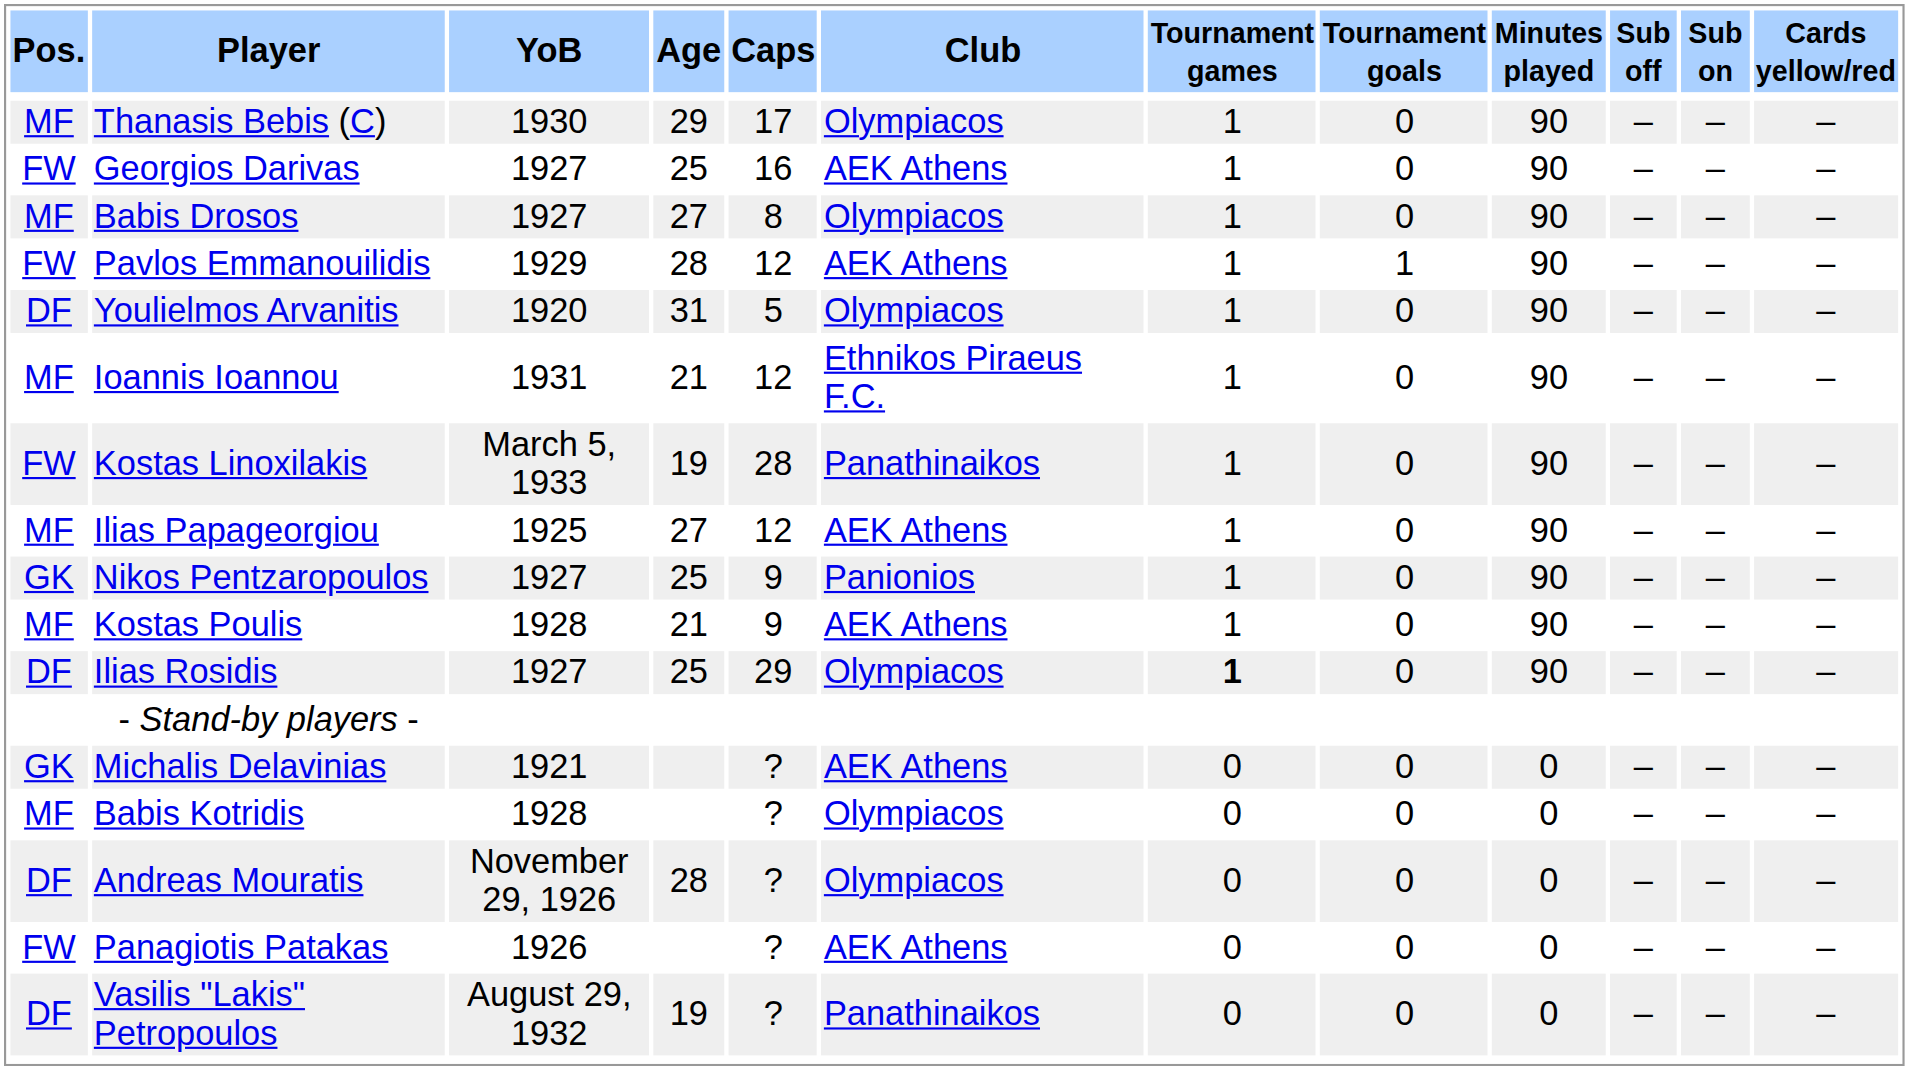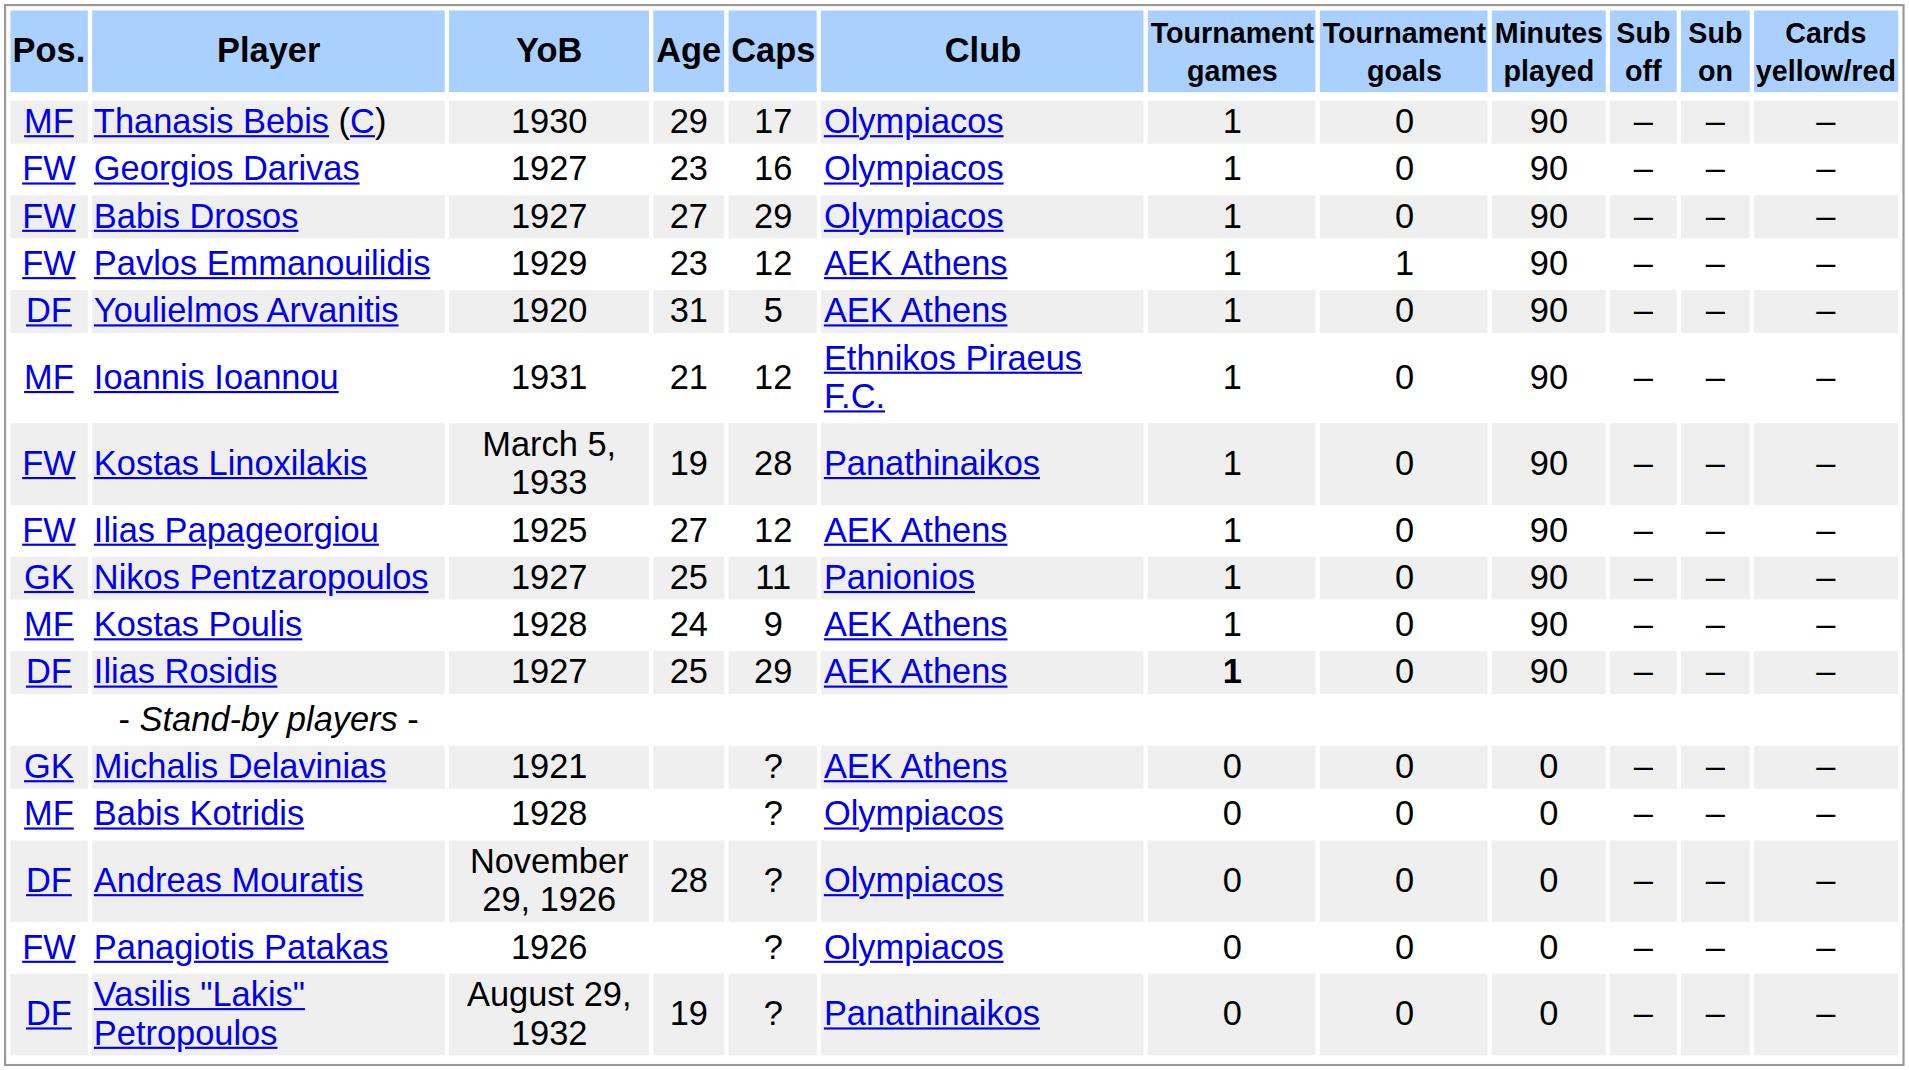 <table border="0" width="100%" style="border: 1px solid #999; background-color:#FFFFFF; text-align:center">
 <tr align="center" bgcolor="#AAD0FF">
 <th width=4%>Pos.</th>
 <th width=23%>Player</th>
 <th width=12%>YoB</th>
 <th width=4%>Age</th>
 <th width=4%>Caps</th>
 <th width=21%>Club</th>
 <th width=6%><small>Tournament<br>games</small></th>
 <th width=6%><small>Tournament<br>goals</small></th>
 <th width=4%><small>Minutes<br>played</small></th>
 <th width=4%><small>Sub off</small></th>
 <th width=4%><small>Sub on</small></th>
 <th width=4%><small>Cards<br>yellow/red</small></th>
 </tr>
 <tr>
 </tr>
 <tr bgcolor="#EFEFEF">
 <td><a href='#'>MF</a></td>
 <td align="left"><a href='#'>Thanasis Bebis</a> (<a href='#'>C</a>)</td>
 <td>1930</td>
 <td>29</td>
 <td>17</td>
 <td align="left"> <a href='#'>Olympiacos</a></td>
 <td>1</td>
 <td>0</td>
 <td>90</td>
 <td>–</td>
 <td>–</td>
 <td>–</td>
 </tr>
 <tr>
 <td><a href='#'>FW</a></td>
 <td align="left"><a href='#'>Georgios Darivas</a></td>
 <td>1927</td>
-<td>25</td>
+<td>23</td>
 <td>16</td>
-<td align="left"> <a href='#'>AEK Athens</a></td>
+<td align="left"> <a href='#'>Olympiacos</a></td>
 <td>1</td>
 <td>0</td>
 <td>90</td>
 <td>–</td>
 <td>–</td>
 <td>–</td>
 </tr>
 <tr bgcolor="#EFEFEF">
-<td><a href='#'>MF</a></td>
+<td><a href='#'>FW</a></td>
 <td align="left"><a href='#'>Babis Drosos</a></td>
 <td>1927</td>
 <td>27</td>
-<td>8</td>
+<td>29</td>
 <td align="left"> <a href='#'>Olympiacos</a></td>
 <td>1</td>
 <td>0</td>
 <td>90</td>
 <td>–</td>
 <td>–</td>
 <td>–</td>
 </tr>
 <tr>
 <td><a href='#'>FW</a></td>
 <td align="left"><a href='#'>Pavlos Emmanouilidis</a></td>
 <td>1929</td>
-<td>28</td>
+<td>23</td>
 <td>12</td>
 <td align="left"> <a href='#'>AEK Athens</a></td>
 <td>1</td>
 <td>1</td>
 <td>90</td>
 <td>–</td>
 <td>–</td>
 <td>–</td>
 </tr>
 <tr bgcolor="#EFEFEF">
 <td><a href='#'>DF</a></td>
 <td align="left"><a href='#'>Youlielmos Arvanitis</a></td>
 <td>1920</td>
 <td>31</td>
 <td>5</td>
-<td align="left"> <a href='#'>Olympiacos</a></td>
+<td align="left"> <a href='#'>AEK Athens</a></td>
 <td>1</td>
 <td>0</td>
 <td>90</td>
 <td>–</td>
 <td>–</td>
 <td>–</td>
 </tr>
 <tr>
 <td><a href='#'>MF</a></td>
 <td align="left"><a href='#'>Ioannis Ioannou</a></td>
 <td>1931</td>
 <td>21</td>
 <td>12</td>
 <td align="left"> <a href='#'>Ethnikos Piraeus F.C.</a></td>
 <td>1</td>
 <td>0</td>
 <td>90</td>
 <td>–</td>
 <td>–</td>
 <td>–</td>
 </tr>
 <tr bgcolor="#EFEFEF">
 <td><a href='#'>FW</a></td>
 <td align="left"><a href='#'>Kostas Linoxilakis</a></td>
 <td>March 5, 1933</td>
 <td>19</td>
 <td>28</td>
 <td align="left"> <a href='#'>Panathinaikos</a></td>
 <td>1</td>
 <td>0</td>
 <td>90</td>
 <td>–</td>
 <td>–</td>
 <td>–</td>
 </tr>
 <tr>
-<td><a href='#'>MF</a></td>
+<td><a href='#'>FW</a></td>
 <td align="left"><a href='#'>Ilias Papageorgiou</a></td>
 <td>1925</td>
 <td>27</td>
 <td>12</td>
 <td align="left"> <a href='#'>AEK Athens</a></td>
 <td>1</td>
 <td>0</td>
 <td>90</td>
 <td>–</td>
 <td>–</td>
 <td>–</td>
 </tr>
 <tr bgcolor="#EFEFEF">
 <td><a href='#'>GK</a></td>
 <td align="left"><a href='#'>Nikos Pentzaropoulos</a></td>
 <td>1927</td>
 <td>25</td>
-<td>9</td>
+<td>11</td>
 <td align="left"> <a href='#'>Panionios</a></td>
 <td>1</td>
 <td>0</td>
 <td>90</td>
 <td>–</td>
 <td>–</td>
 <td>–</td>
 </tr>
 <tr>
 <td><a href='#'>MF</a></td>
 <td align="left"><a href='#'>Kostas Poulis</a></td>
 <td>1928</td>
-<td>21</td>
+<td>24</td>
 <td>9</td>
 <td align="left"> <a href='#'>AEK Athens</a></td>
 <td>1</td>
 <td>0</td>
 <td>90</td>
 <td>–</td>
 <td>–</td>
 <td>–</td>
 </tr>
 <tr bgcolor="#EFEFEF">
 <td><a href='#'>DF</a></td>
 <td align="left"><a href='#'>Ilias Rosidis</a></td>
 <td>1927</td>
 <td>25</td>
 <td>29</td>
-<td align="left"> <a href='#'>Olympiacos</a></td>
+<td align="left"> <a href='#'>AEK Athens</a></td>
 <td><strong>1</strong></td>
 <td>0</td>
 <td>90</td>
 <td>–</td>
 <td>–</td>
 <td>–</td>
 </tr>
 <tr>
 <td></td>
 <td>- <em>Stand-by players</em> -</td>
 <td></td>
 <td></td>
 <td></td>
 <td></td>
 <td></td>
 <td></td>
 <td></td>
 <td></td>
 <td></td>
 <td></td>
 </tr>
 <tr bgcolor="#EFEFEF">
 <td><a href='#'>GK</a></td>
 <td align="left"><a href='#'>Michalis Delavinias</a></td>
 <td>1921</td>
 <td></td>
 <td>?</td>
 <td align="left"> <a href='#'>AEK Athens</a></td>
 <td>0</td>
 <td>0</td>
 <td>0</td>
 <td>–</td>
 <td>–</td>
 <td>–</td>
 </tr>
 <tr>
 <td><a href='#'>MF</a></td>
 <td align="left"><a href='#'>Babis Kotridis</a></td>
 <td>1928</td>
 <td></td>
 <td>?</td>
 <td align="left"> <a href='#'>Olympiacos</a></td>
 <td>0</td>
 <td>0</td>
 <td>0</td>
 <td>–</td>
 <td>–</td>
 <td>–</td>
 </tr>
 <tr bgcolor="#EFEFEF">
 <td><a href='#'>DF</a></td>
 <td align="left"><a href='#'>Andreas Mouratis</a></td>
 <td>November 29, 1926</td>
 <td>28</td>
 <td>?</td>
 <td align="left"> <a href='#'>Olympiacos</a></td>
 <td>0</td>
 <td>0</td>
 <td>0</td>
 <td>–</td>
 <td>–</td>
 <td>–</td>
 </tr>
 <tr>
 <td><a href='#'>FW</a></td>
 <td align="left"><a href='#'>Panagiotis Patakas</a></td>
 <td>1926</td>
 <td></td>
 <td>?</td>
-<td align="left"> <a href='#'>AEK Athens</a></td>
+<td align="left"> <a href='#'>Olympiacos</a></td>
 <td>0</td>
 <td>0</td>
 <td>0</td>
 <td>–</td>
 <td>–</td>
 <td>–</td>
 </tr>
 <tr bgcolor="#EFEFEF">
 <td><a href='#'>DF</a></td>
 <td align="left"><a href='#'>Vasilis "Lakis" Petropoulos</a></td>
 <td>August 29, 1932</td>
 <td>19</td>
 <td>?</td>
 <td align="left"> <a href='#'>Panathinaikos</a></td>
 <td>0</td>
 <td>0</td>
 <td>0</td>
 <td>–</td>
 <td>–</td>
 <td>–</td>
 </tr>
 <tr>
 </tr>
 </table>
